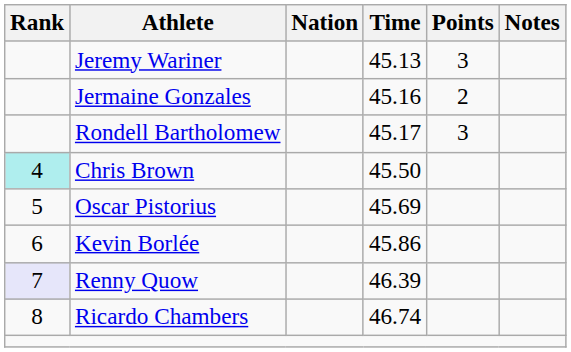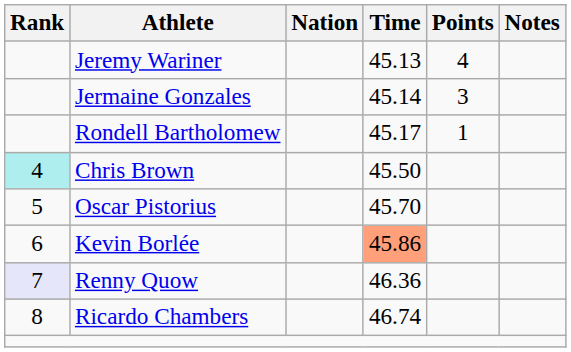 <table class="wikitable mw-datatable sortable" style="text-align:center;">
 <tr>
 <th>Rank</th>
 <th>Athlete</th>
 <th>Nation</th>
 <th>Time</th>
 <th>Points</th>
 <th>Notes</th>
 </tr>
 <tr>
 <td></td>
 <td align=left><a href='#'>Jeremy Wariner</a></td>
 <td align=left></td>
 <td>45.13</td>
-<td>3</td>
+<td>4</td>
 <td></td>
 </tr>
 <tr>
 <td></td>
 <td align=left><a href='#'>Jermaine Gonzales</a></td>
 <td align=left></td>
-<td>45.16</td>
-<td>2</td>
+<td>45.14</td>
+<td>3</td>
 <td></td>
 </tr>
 <tr>
 <td></td>
 <td align=left><a href='#'>Rondell Bartholomew</a></td>
 <td align=left></td>
 <td>45.17</td>
-<td>3</td>
+<td>1</td>
 <td></td>
 </tr>
 <tr>
 <td style="background: paleturquoise;">4</td>
 <td align=left><a href='#'>Chris Brown</a></td>
 <td align=left></td>
 <td>45.50</td>
 <td></td>
 <td></td>
 </tr>
 <tr>
 <td>5</td>
 <td align=left><a href='#'>Oscar Pistorius</a></td>
 <td align=left></td>
-<td>45.69</td>
+<td>45.70</td>
 <td></td>
 <td></td>
 </tr>
 <tr>
 <td>6</td>
 <td align=left><a href='#'>Kevin Borlée</a></td>
 <td align=left></td>
-<td>45.86</td>
+<td style="background: lightsalmon;">45.86</td>
 <td></td>
 <td></td>
 </tr>
 <tr>
 <td style="background: lavender;">7</td>
 <td align=left><a href='#'>Renny Quow</a></td>
 <td align=left></td>
-<td>46.39</td>
+<td>46.36</td>
 <td></td>
 <td></td>
 </tr>
 <tr>
 <td>8</td>
 <td align=left><a href='#'>Ricardo Chambers</a></td>
 <td align=left></td>
 <td>46.74</td>
 <td></td>
 <td></td>
 </tr>
 <tr class="sortbottom">
 <td colspan=6></td>
 </tr>
 </table>
